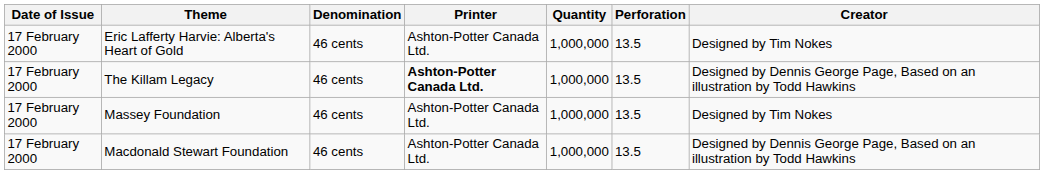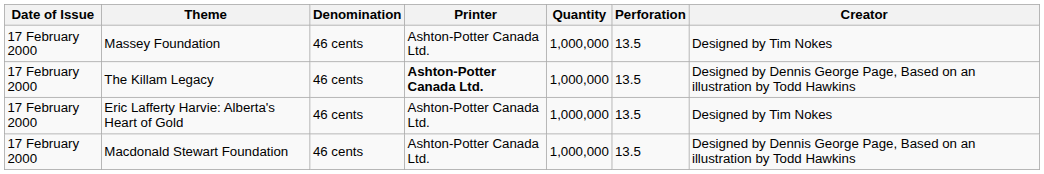 <table class="wikitable sortable">
 <tr>
 <th>Date of Issue</th>
 <th>Theme</th>
 <th>Denomination</th>
 <th>Printer</th>
 <th>Quantity</th>
 <th>Perforation</th>
 <th>Creator</th>
 </tr>
 <tr>
 <td>17 February 2000</td>
-<td>Eric Lafferty Harvie: Alberta's Heart of Gold </td>
+<td>Massey Foundation </td>
 <td>46 cents</td>
 <td>Ashton-Potter Canada Ltd.</td>
 <td>1,000,000</td>
 <td>13.5</td>
 <td>Designed by Tim Nokes</td>
 </tr>
 <tr>
 <td>17 February 2000</td>
 <td>The Killam Legacy </td>
 <td>46 cents</td>
 <td><strong>Ashton-Potter Canada Ltd.</strong></td>
 <td>1,000,000</td>
 <td>13.5</td>
 <td>Designed by Dennis George Page, Based on an illustration by Todd Hawkins</td>
 </tr>
 <tr>
 <td>17 February 2000</td>
-<td>Massey Foundation </td>
+<td>Eric Lafferty Harvie: Alberta's Heart of Gold </td>
 <td>46 cents</td>
 <td>Ashton-Potter Canada Ltd.</td>
 <td>1,000,000</td>
 <td>13.5</td>
 <td>Designed by Tim Nokes</td>
 </tr>
 <tr>
 <td>17 February 2000</td>
 <td>Macdonald Stewart Foundation </td>
 <td>46 cents</td>
 <td>Ashton-Potter Canada Ltd.</td>
 <td>1,000,000</td>
 <td>13.5</td>
 <td>Designed by Dennis George Page, Based on an illustration by Todd Hawkins</td>
 </tr>
 </table>
